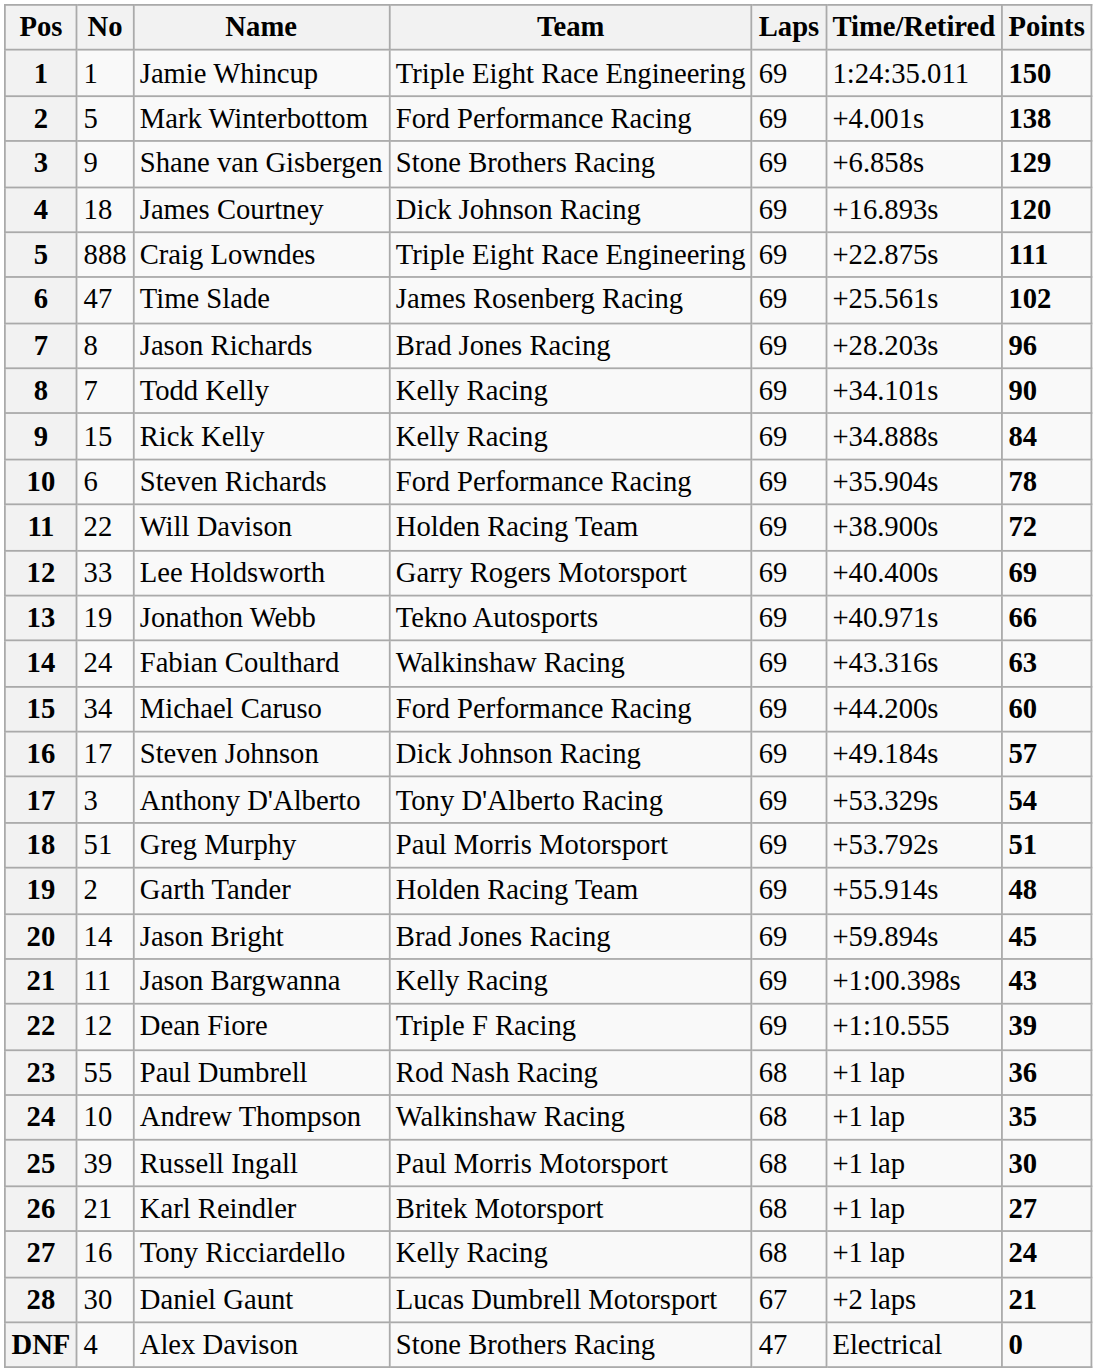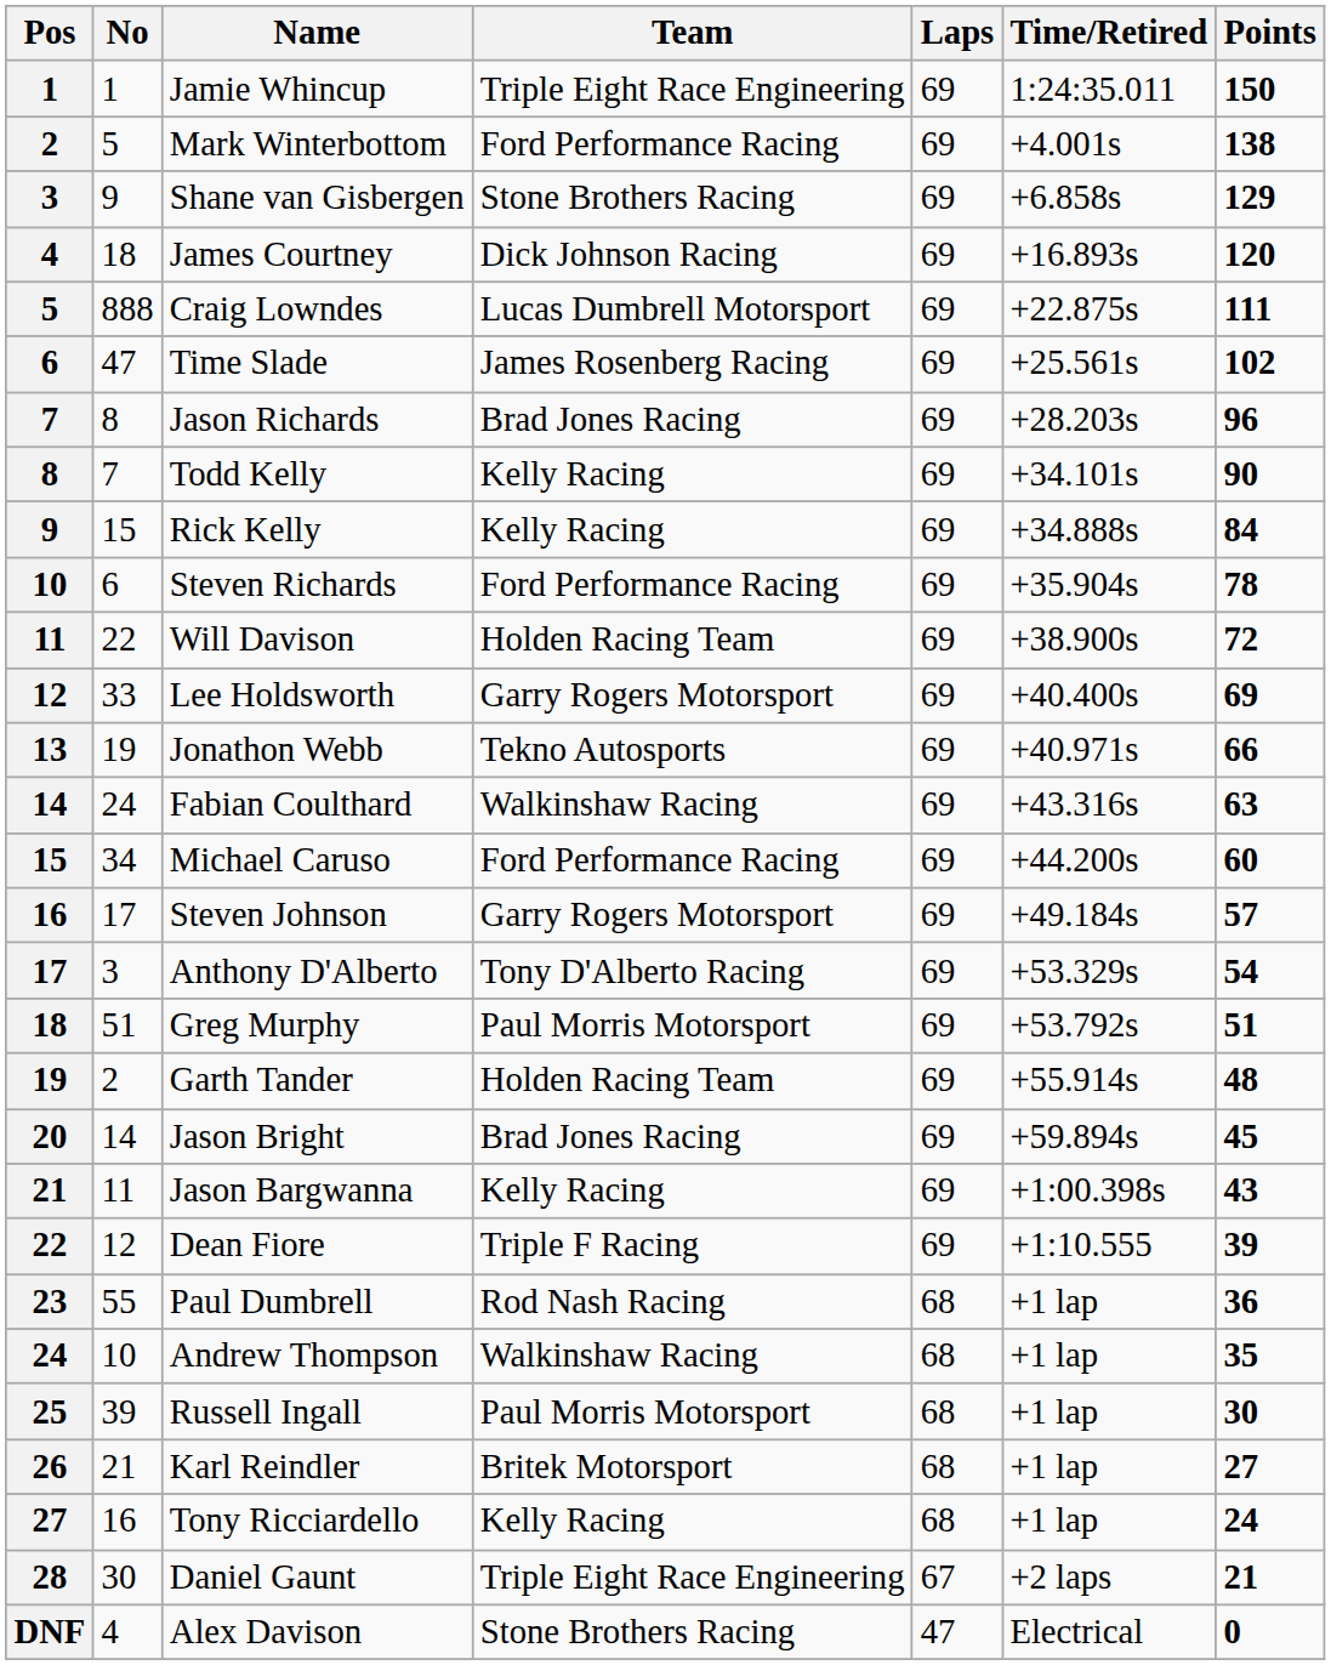 <table class="wikitable">
 <tr>
 <th>Pos</th>
 <th>No</th>
 <th>Name</th>
 <th>Team</th>
 <th>Laps</th>
 <th>Time/Retired</th>
 <th>Points</th>
 </tr>
 <tr>
 <th>1</th>
 <td>1</td>
 <td>Jamie Whincup</td>
 <td>Triple Eight Race Engineering</td>
 <td>69</td>
 <td>1:24:35.011</td>
 <td><strong>150</strong></td>
 </tr>
 <tr>
 <th>2</th>
 <td>5</td>
 <td>Mark Winterbottom</td>
 <td>Ford Performance Racing</td>
 <td>69</td>
 <td>+4.001s</td>
 <td><strong>138</strong></td>
 </tr>
 <tr>
 <th>3</th>
 <td>9</td>
 <td>Shane van Gisbergen</td>
 <td>Stone Brothers Racing</td>
 <td>69</td>
 <td>+6.858s</td>
 <td><strong>129</strong></td>
 </tr>
 <tr>
 <th>4</th>
 <td>18</td>
 <td>James Courtney</td>
 <td>Dick Johnson Racing</td>
 <td>69</td>
 <td>+16.893s</td>
 <td><strong>120</strong></td>
 </tr>
 <tr>
 <th>5</th>
 <td>888</td>
 <td>Craig Lowndes</td>
-<td>Triple Eight Race Engineering</td>
+<td>Lucas Dumbrell Motorsport</td>
 <td>69</td>
 <td>+22.875s</td>
 <td><strong>111</strong></td>
 </tr>
 <tr>
 <th>6</th>
 <td>47</td>
 <td>Time Slade</td>
 <td>James Rosenberg Racing</td>
 <td>69</td>
 <td>+25.561s</td>
 <td><strong>102</strong></td>
 </tr>
 <tr>
 <th>7</th>
 <td>8</td>
 <td>Jason Richards</td>
 <td>Brad Jones Racing</td>
 <td>69</td>
 <td>+28.203s</td>
 <td><strong>96</strong></td>
 </tr>
 <tr>
 <th>8</th>
 <td>7</td>
 <td>Todd Kelly</td>
 <td>Kelly Racing</td>
 <td>69</td>
 <td>+34.101s</td>
 <td><strong>90</strong></td>
 </tr>
 <tr>
 <th>9</th>
 <td>15</td>
 <td>Rick Kelly</td>
 <td>Kelly Racing</td>
 <td>69</td>
 <td>+34.888s</td>
 <td><strong>84</strong></td>
 </tr>
 <tr>
 <th>10</th>
 <td>6</td>
 <td>Steven Richards</td>
 <td>Ford Performance Racing</td>
 <td>69</td>
 <td>+35.904s</td>
 <td><strong>78</strong></td>
 </tr>
 <tr>
 <th>11</th>
 <td>22</td>
 <td>Will Davison</td>
 <td>Holden Racing Team</td>
 <td>69</td>
 <td>+38.900s</td>
 <td><strong>72</strong></td>
 </tr>
 <tr>
 <th>12</th>
 <td>33</td>
 <td>Lee Holdsworth</td>
 <td>Garry Rogers Motorsport</td>
 <td>69</td>
 <td>+40.400s</td>
 <td><strong>69</strong></td>
 </tr>
 <tr>
 <th>13</th>
 <td>19</td>
 <td>Jonathon Webb</td>
 <td>Tekno Autosports</td>
 <td>69</td>
 <td>+40.971s</td>
 <td><strong>66</strong></td>
 </tr>
 <tr>
 <th>14</th>
 <td>24</td>
 <td>Fabian Coulthard</td>
 <td>Walkinshaw Racing</td>
 <td>69</td>
 <td>+43.316s</td>
 <td><strong>63</strong></td>
 </tr>
 <tr>
 <th>15</th>
 <td>34</td>
 <td>Michael Caruso</td>
 <td>Ford Performance Racing</td>
 <td>69</td>
 <td>+44.200s</td>
 <td><strong>60</strong></td>
 </tr>
 <tr>
 <th>16</th>
 <td>17</td>
 <td>Steven Johnson</td>
-<td>Dick Johnson Racing</td>
+<td>Garry Rogers Motorsport</td>
 <td>69</td>
 <td>+49.184s</td>
 <td><strong>57</strong></td>
 </tr>
 <tr>
 <th>17</th>
 <td>3</td>
 <td>Anthony D'Alberto</td>
 <td>Tony D'Alberto Racing</td>
 <td>69</td>
 <td>+53.329s</td>
 <td><strong>54</strong></td>
 </tr>
 <tr>
 <th>18</th>
 <td>51</td>
 <td>Greg Murphy</td>
 <td>Paul Morris Motorsport</td>
 <td>69</td>
 <td>+53.792s</td>
 <td><strong>51</strong></td>
 </tr>
 <tr>
 <th>19</th>
 <td>2</td>
 <td>Garth Tander</td>
 <td>Holden Racing Team</td>
 <td>69</td>
 <td>+55.914s</td>
 <td><strong>48</strong></td>
 </tr>
 <tr>
 <th>20</th>
 <td>14</td>
 <td>Jason Bright</td>
 <td>Brad Jones Racing</td>
 <td>69</td>
 <td>+59.894s</td>
 <td><strong>45</strong></td>
 </tr>
 <tr>
 <th>21</th>
 <td>11</td>
 <td>Jason Bargwanna</td>
 <td>Kelly Racing</td>
 <td>69</td>
 <td>+1:00.398s</td>
 <td><strong>43</strong></td>
 </tr>
 <tr>
 <th>22</th>
 <td>12</td>
 <td>Dean Fiore</td>
 <td>Triple F Racing</td>
 <td>69</td>
 <td>+1:10.555</td>
 <td><strong>39</strong></td>
 </tr>
 <tr>
 <th>23</th>
 <td>55</td>
 <td>Paul Dumbrell</td>
 <td>Rod Nash Racing</td>
 <td>68</td>
 <td>+1 lap</td>
 <td><strong>36</strong></td>
 </tr>
 <tr>
 <th>24</th>
 <td>10</td>
 <td>Andrew Thompson</td>
 <td>Walkinshaw Racing</td>
 <td>68</td>
 <td>+1 lap</td>
 <td><strong>35</strong></td>
 </tr>
 <tr>
 <th>25</th>
 <td>39</td>
 <td>Russell Ingall</td>
 <td>Paul Morris Motorsport</td>
 <td>68</td>
 <td>+1 lap</td>
 <td><strong>30</strong></td>
 </tr>
 <tr>
 <th>26</th>
 <td>21</td>
 <td>Karl Reindler</td>
 <td>Britek Motorsport</td>
 <td>68</td>
 <td>+1 lap</td>
 <td><strong>27</strong></td>
 </tr>
 <tr>
 <th>27</th>
 <td>16</td>
 <td>Tony Ricciardello</td>
 <td>Kelly Racing</td>
 <td>68</td>
 <td>+1 lap</td>
 <td><strong>24</strong></td>
 </tr>
 <tr>
 <th>28</th>
 <td>30</td>
 <td>Daniel Gaunt</td>
-<td>Lucas Dumbrell Motorsport</td>
+<td>Triple Eight Race Engineering</td>
 <td>67</td>
 <td>+2 laps</td>
 <td><strong>21</strong></td>
 </tr>
 <tr>
 <th>DNF</th>
 <td>4</td>
 <td>Alex Davison</td>
 <td>Stone Brothers Racing</td>
 <td>47</td>
 <td>Electrical</td>
 <td><strong>0</strong></td>
 </tr>
 </table>
